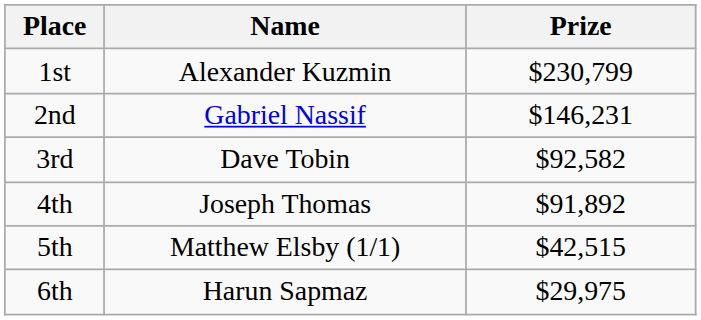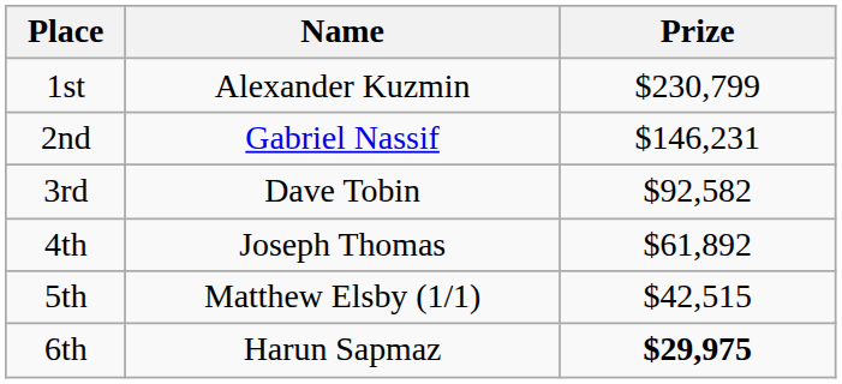 <table class="wikitable">
 <tr>
 <th width="50">Place</th>
 <th width="200">Name</th>
 <th width="125">Prize</th>
 </tr>
 <tr>
 <td align = "center">1st</td>
 <td align = "center">Alexander Kuzmin</td>
 <td align = "center">$230,799</td>
 </tr>
 <tr>
 <td align = "center">2nd</td>
 <td align = "center"><a href='#'>Gabriel Nassif</a></td>
 <td align = "center">$146,231</td>
 </tr>
 <tr>
 <td align = "center">3rd</td>
 <td align = "center">Dave Tobin</td>
 <td align = "center">$92,582</td>
 </tr>
 <tr>
 <td align = "center">4th</td>
 <td align = "center">Joseph Thomas</td>
-<td align = "center">$91,892</td>
+<td align = "center">$61,892</td>
 </tr>
 <tr>
 <td align = "center">5th</td>
 <td align = "center">Matthew Elsby (1/1)</td>
 <td align = "center">$42,515</td>
 </tr>
 <tr>
 <td align = "center">6th</td>
 <td align = "center">Harun Sapmaz</td>
-<td align = "center">$29,975</td>
+<td align = "center"><strong>$29,975</strong></td>
 </tr>
 </table>
